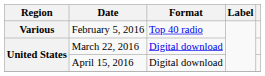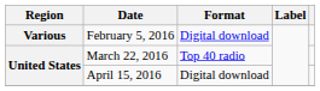 <table class="wikitable plainrowheaders">
 <tr>
 <th scope="col">Region</th>
 <th scope="col">Date</th>
 <th scope="col">Format</th>
 <th scope="col">Label</th>
 <th scope="col"></th>
 </tr>
 <tr>
 <th scope="row">Various</th>
 <td>February 5, 2016</td>
-<td><a href='#'>Top 40 radio</a></td>
+<td><a href='#'>Digital download</a></td>
 <td rowspan="3"></td>
 <td></td>
 </tr>
 <tr>
 <th rowspan="2" scope="row">United States</th>
 <td>March 22, 2016</td>
-<td><a href='#'>Digital download</a></td>
+<td><a href='#'>Top 40 radio</a></td>
 <td></td>
 </tr>
 <tr>
 <td>April 15, 2016</td>
 <td>Digital download<br></td>
 <td></td>
 </tr>
 <tr>
 </tr>
 </table>
